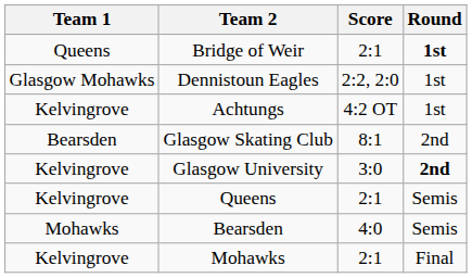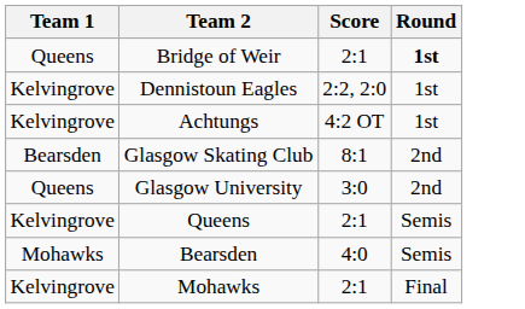 <table class="wikitable" style="text-align:center;">
 <tr>
 <th>Team 1</th>
 <th>Team 2</th>
 <th>Score</th>
 <th>Round</th>
 </tr>
 <tr>
 <td>Queens</td>
 <td>Bridge of Weir</td>
 <td>2:1</td>
 <td><strong>1st</strong></td>
 </tr>
 <tr>
-<td>Glasgow Mohawks</td>
+<td>Kelvingrove</td>
 <td>Dennistoun Eagles</td>
 <td>2:2, 2:0</td>
 <td>1st</td>
 </tr>
 <tr>
 <td>Kelvingrove</td>
 <td>Achtungs</td>
 <td>4:2 OT</td>
 <td>1st</td>
 </tr>
 <tr>
 <td>Bearsden</td>
 <td>Glasgow Skating Club</td>
 <td>8:1</td>
 <td>2nd</td>
 </tr>
 <tr>
-<td>Kelvingrove</td>
+<td>Queens</td>
 <td>Glasgow University</td>
 <td>3:0</td>
-<td><strong>2nd</strong></td>
+<td>2nd</td>
 </tr>
 <tr>
 <td>Kelvingrove</td>
 <td>Queens</td>
 <td>2:1</td>
 <td>Semis</td>
 </tr>
 <tr>
 <td>Mohawks</td>
 <td>Bearsden</td>
 <td>4:0</td>
 <td>Semis</td>
 </tr>
 <tr>
 <td>Kelvingrove</td>
 <td>Mohawks</td>
 <td>2:1</td>
 <td>Final</td>
 </tr>
 </table>
